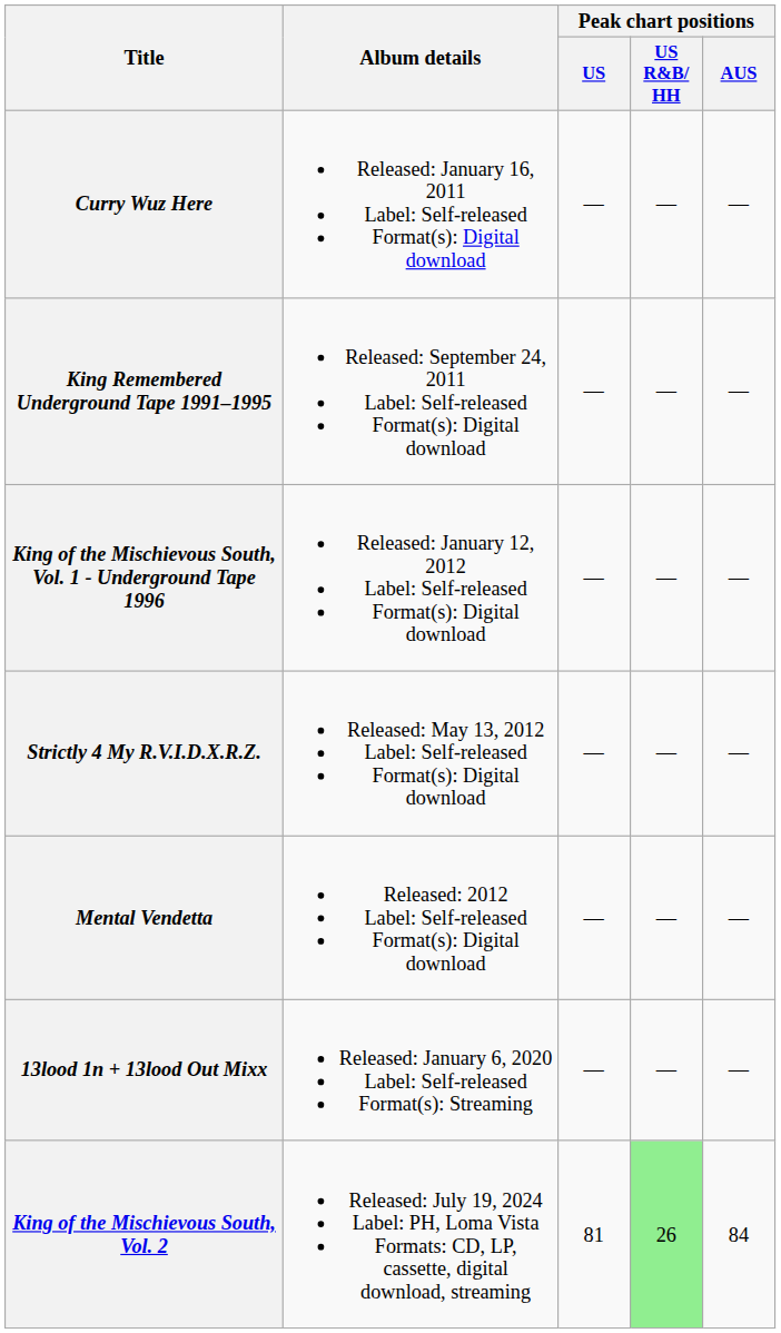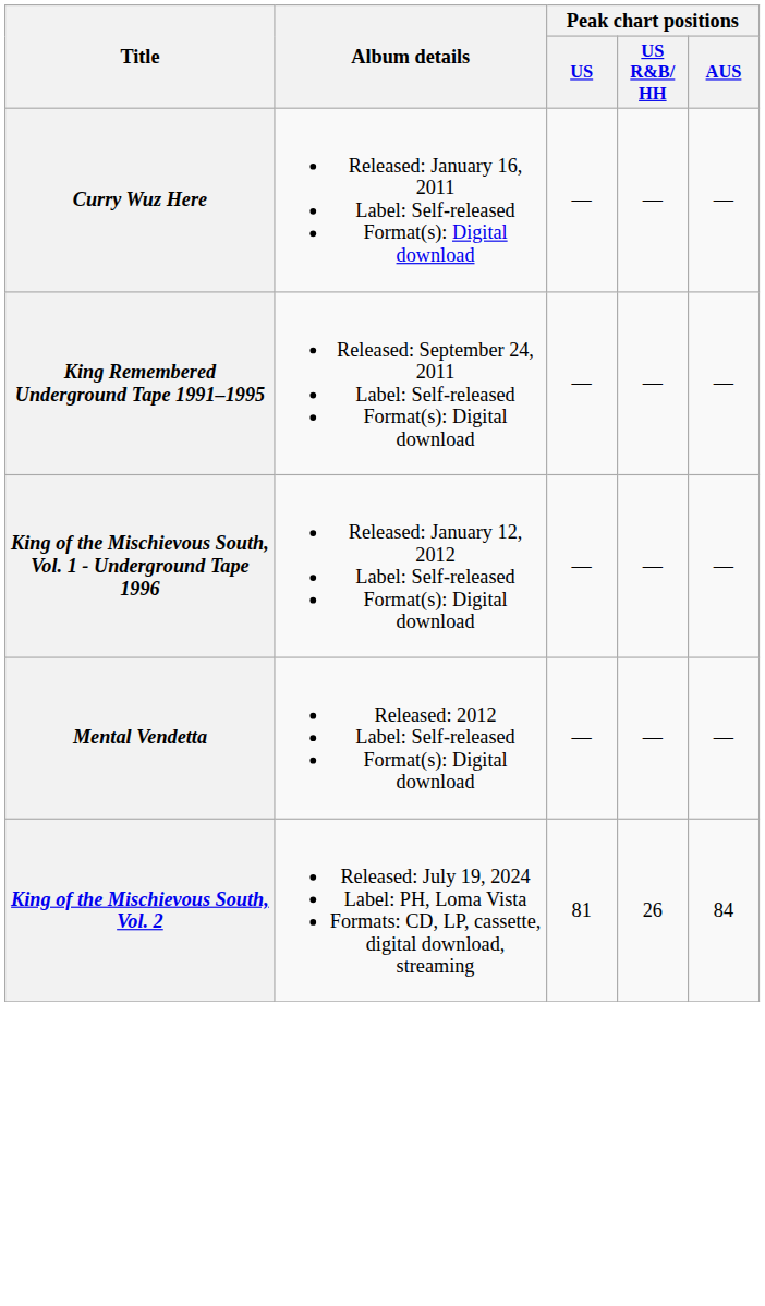 <table class="wikitable plainrowheaders" style="text-align:center">
 <tr>
 <th scope="col" rowspan="2">Title</th>
 <th scope="col" rowspan="2">Album details</th>
 <th scope="col" colspan="3">Peak chart positions</th>
 </tr>
 <tr>
 <th scope="col" style="width:3.5em;font-size:90%;"><a href='#'>US</a><br></th>
 <th scope="col" style="width:3.5em;font-size:90%;"><a href='#'>US<br>R&B/<br>HH</a><br></th>
 <th scope="col" style="width:3.5em;font-size:90%;"><a href='#'>AUS</a><br></th>
 </tr>
 <tr>
 <th scope="row"><em>Curry Wuz Here</em></th>
 <td><br><ul><li>Released: January 16, 2011</li><li>Label: Self-released</li><li>Format(s): <a href='#'>Digital download</a></li></ul></td>
 <td>—</td>
 <td>—</td>
 <td>—</td>
 </tr>
 <tr>
 <th scope="row"><em>King Remembered Underground Tape 1991–1995</em></th>
 <td><br><ul><li>Released: September 24, 2011</li><li>Label: Self-released</li><li>Format(s): Digital download</li></ul></td>
 <td>—</td>
 <td>—</td>
 <td>—</td>
 </tr>
 <tr>
 <th scope="row"><em>King of the Mischievous South, Vol. 1 - Underground Tape 1996</em></th>
 <td><br><ul><li>Released: January 12, 2012</li><li>Label: Self-released</li><li>Format(s): Digital download</li></ul></td>
 <td>—</td>
 <td>—</td>
 <td>—</td>
 </tr>
 <tr>
-<th scope="row"><em>Strictly 4 My R.V.I.D.X.R.Z.</em></th>
-<td><br><ul><li>Released: May 13, 2012</li><li>Label: Self-released</li><li>Format(s): Digital download</li></ul></td>
-<td>—</td>
-<td>—</td>
-<td>—</td>
-</tr>
-<tr>
 <th scope="row"><em>Mental Vendetta</em> </th>
 <td><br><ul><li>Released: 2012</li><li>Label: Self-released</li><li>Format(s): Digital download</li></ul></td>
-<td>—</td>
-<td>—</td>
-<td>—</td>
-</tr>
-<tr>
-<th scope="row"><em>13lood 1n + 13lood Out Mixx</em></th>
-<td><br><ul><li>Released: January 6, 2020</li><li>Label: Self-released</li><li>Format(s): Streaming</li></ul></td>
 <td>—</td>
 <td>—</td>
 <td>—</td>
 </tr>
 <tr>
 <th scope="row"><em><a href='#'>King of the Mischievous South, Vol. 2</a></em></th>
 <td><br><ul><li>Released: July 19, 2024</li><li>Label: PH, Loma Vista</li><li>Formats: CD, LP, cassette, digital download, streaming</li></ul></td>
 <td>81</td>
-<td style="background: lightgreen;">26</td>
+<td>26</td>
 <td>84</td>
 </tr>
 </table>
